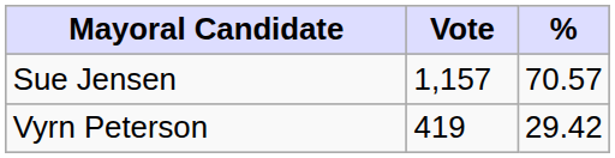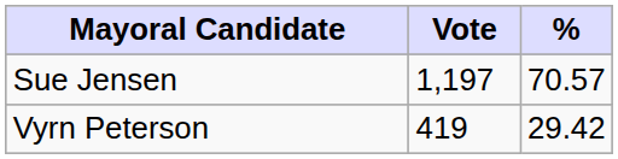 <table class="wikitable">
 <tr>
 <th style="background:#ddf; width:200px;">Mayoral Candidate</th>
 <th style="background:#ddf; width:50px;">Vote</th>
 <th style="background:#ddf; width:30px;">%</th>
 </tr>
 <tr>
 <td>Sue Jensen</td>
-<td>1,157</td>
+<td>1,197</td>
 <td>70.57</td>
 </tr>
 <tr>
 <td>Vyrn Peterson</td>
 <td>419</td>
 <td>29.42</td>
 </tr>
 </table>
